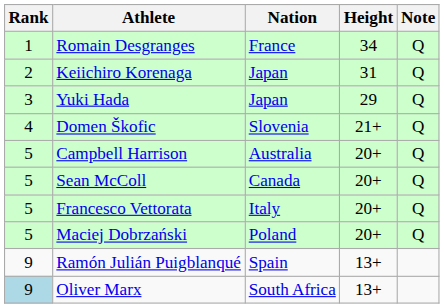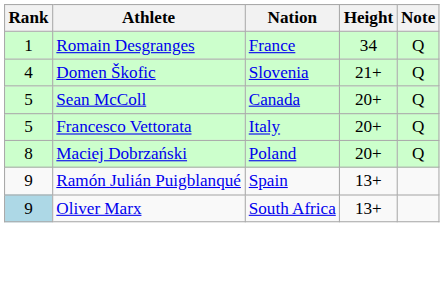 <table class="wikitable sortable" style="text-align:center">
 <tr>
 <th>Rank</th>
 <th>Athlete</th>
 <th>Nation</th>
 <th>Height</th>
 <th>Note</th>
 </tr>
 <tr bgcolor=ccffcc>
 <td>1</td>
 <td align=left><a href='#'>Romain Desgranges</a></td>
 <td align=left> <a href='#'>France</a></td>
 <td>34</td>
 <td>Q</td>
 </tr>
 <tr bgcolor=ccffcc>
-<td>2</td>
-<td align=left><a href='#'>Keiichiro Korenaga</a></td>
-<td align=left> <a href='#'>Japan</a></td>
-<td>31</td>
-<td>Q</td>
-</tr>
-<tr bgcolor=ccffcc>
-<td>3</td>
-<td align=left><a href='#'>Yuki Hada</a></td>
-<td align=left> <a href='#'>Japan</a></td>
-<td>29</td>
-<td>Q</td>
-</tr>
-<tr bgcolor=ccffcc>
 <td>4</td>
 <td align=left><a href='#'>Domen Škofic</a></td>
 <td align=left> <a href='#'>Slovenia</a></td>
 <td>21+</td>
-<td>Q</td>
-</tr>
-<tr bgcolor=ccffcc>
-<td>5</td>
-<td align=left><a href='#'>Campbell Harrison</a></td>
-<td align=left> <a href='#'>Australia</a></td>
-<td>20+</td>
 <td>Q</td>
 </tr>
 <tr bgcolor=ccffcc>
 <td>5</td>
 <td align=left><a href='#'>Sean McColl</a></td>
 <td align=left> <a href='#'>Canada</a></td>
 <td>20+</td>
 <td>Q</td>
 </tr>
 <tr bgcolor=ccffcc>
 <td>5</td>
 <td align=left><a href='#'>Francesco Vettorata</a></td>
 <td align=left> <a href='#'>Italy</a></td>
 <td>20+</td>
 <td>Q</td>
 </tr>
 <tr bgcolor=ccffcc>
-<td>5</td>
+<td>8</td>
 <td align=left><a href='#'>Maciej Dobrzański</a></td>
 <td align=left> <a href='#'>Poland</a></td>
 <td>20+</td>
 <td>Q</td>
 </tr>
 <tr>
 <td>9</td>
 <td align=left><a href='#'>Ramón Julián Puigblanqué</a></td>
 <td align=left> <a href='#'>Spain</a></td>
 <td>13+</td>
 <td></td>
 </tr>
 <tr>
 <td style="background: lightblue;">9</td>
 <td align=left><a href='#'>Oliver Marx</a></td>
 <td align=left> <a href='#'>South Africa</a></td>
 <td>13+</td>
 <td></td>
 </tr>
 </table>
